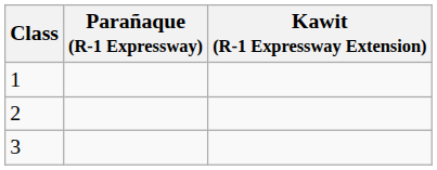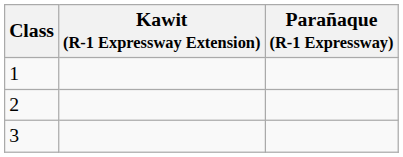 <table class="wikitable">
 <tr>
 <th>Class</th>
+<th>Kawit<br><small>(R-1 Expressway Extension)</small></th>
 <th>Parañaque<br><small>(R-1 Expressway)</small></th>
-<th>Kawit<br><small>(R-1 Expressway Extension)</small></th>
 </tr>
 <tr>
 <td>1</td>
 <td></td>
 <td></td>
 </tr>
 <tr>
 <td>2</td>
 <td></td>
 <td></td>
 </tr>
 <tr>
 <td>3</td>
 <td></td>
 <td></td>
 </tr>
 </table>
